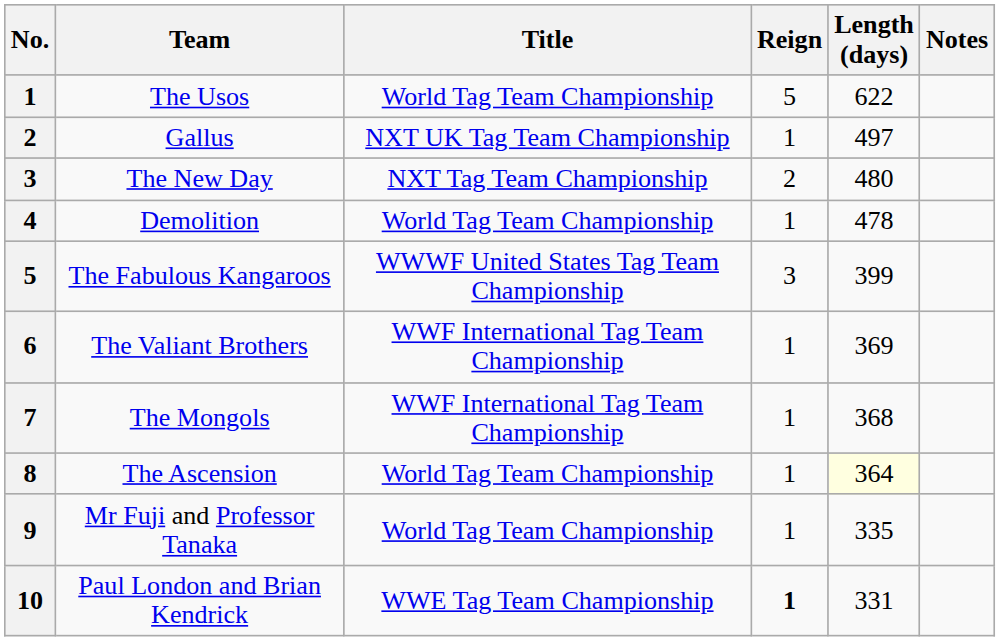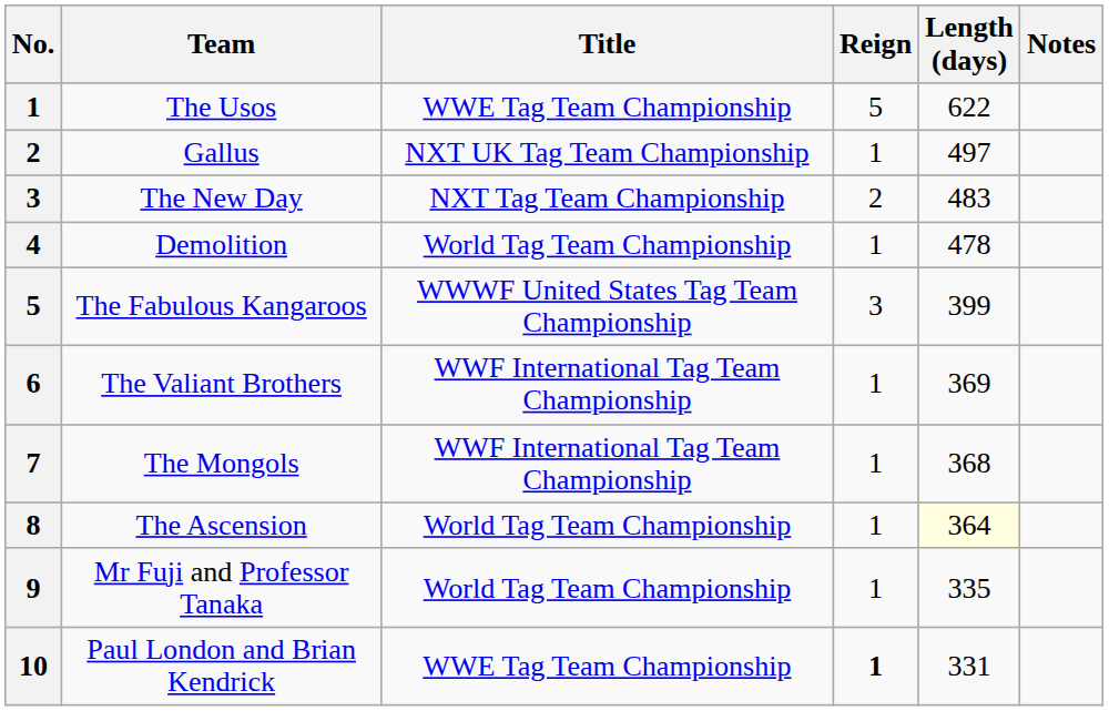 <table class="wikitable sortable" style="text-align: center">
 <tr>
 <th>No.</th>
 <th>Team</th>
 <th>Title</th>
 <th>Reign</th>
 <th>Length<br>(days)</th>
 <th>Notes</th>
 </tr>
 <tr>
 <th>1</th>
 <td><a href='#'>The Usos</a><br></td>
-<td><a href='#'>World Tag Team Championship</a><br></td>
+<td><a href='#'>WWE Tag Team Championship</a></td>
 <td>5</td>
 <td>622</td>
 <td align="left"></td>
 </tr>
 <tr>
 <th>2</th>
 <td><a href='#'>Gallus</a><br></td>
 <td><a href='#'>NXT UK Tag Team Championship</a></td>
 <td>1</td>
 <td>497</td>
 <td align=left></td>
 </tr>
 <tr>
 <th>3</th>
 <td><a href='#'>The New Day</a><br></td>
 <td><a href='#'>NXT Tag Team Championship</a></td>
 <td>2</td>
-<td>480</td>
+<td>483</td>
 <td align="left"></td>
 </tr>
 <tr>
 <th>4</th>
 <td><a href='#'>Demolition</a><br></td>
 <td><a href='#'>World Tag Team Championship</a><br></td>
 <td>1</td>
 <td>478</td>
 <td align="left"></td>
 </tr>
 <tr>
 <th>5</th>
 <td><a href='#'>The Fabulous Kangaroos</a><br></td>
 <td><a href='#'>WWWF United States Tag Team Championship</a></td>
 <td>3</td>
 <td>399</td>
 <td align="left"></td>
 </tr>
 <tr>
 <th>6</th>
 <td><a href='#'>The Valiant Brothers</a><br></td>
 <td><a href='#'>WWF International Tag Team Championship</a></td>
 <td>1</td>
 <td>369</td>
 <td align="left"></td>
 </tr>
 <tr>
 <th>7</th>
 <td><a href='#'>The Mongols</a><br></td>
 <td><a href='#'>WWF International Tag Team Championship</a></td>
 <td>1</td>
 <td>368</td>
 <td align="left"></td>
 </tr>
 <tr>
 <th>8</th>
 <td><a href='#'>The Ascension</a><br></td>
 <td><a href='#'>World Tag Team Championship</a><br></td>
 <td>1</td>
 <td style="background: lightyellow;">364</td>
 <td align="left"></td>
 </tr>
 <tr>
 <th>9</th>
 <td><a href='#'>Mr Fuji</a> and <a href='#'>Professor Tanaka</a></td>
 <td><a href='#'>World Tag Team Championship</a><br></td>
 <td>1</td>
 <td>335</td>
 <td align="left"></td>
 </tr>
 <tr>
 <th>10</th>
 <td><a href='#'>Paul London and Brian Kendrick</a></td>
 <td><a href='#'>WWE Tag Team Championship</a></td>
 <td><strong>1</strong></td>
 <td>331</td>
 <td align="left"></td>
 </tr>
 </table>
